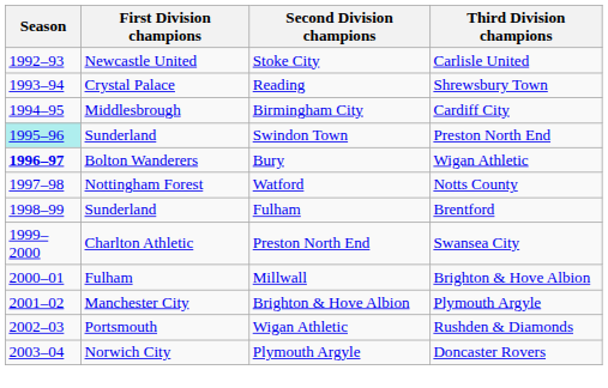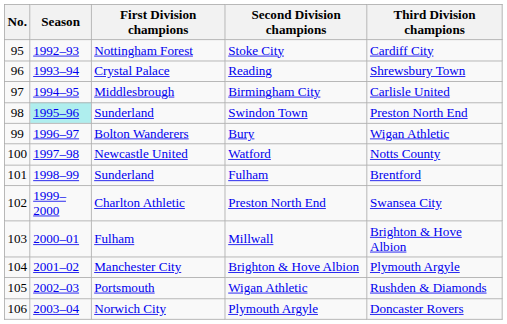 <table class="wikitable">
 <tr>
+<th>No.</th>
 <th>Season</th>
 <th>First Division champions</th>
 <th>Second Division champions</th>
 <th>Third Division champions</th>
 </tr>
 <tr>
+<td align=center>95</td>
 <td><a href='#'>1992–93</a></td>
-<td><a href='#'>Newcastle United</a></td>
+<td><a href='#'>Nottingham Forest</a></td>
 <td><a href='#'>Stoke City</a></td>
-<td><a href='#'>Carlisle United</a></td>
+<td><a href='#'>Cardiff City</a></td>
 </tr>
 <tr>
+<td align=center>96</td>
 <td><a href='#'>1993–94</a></td>
 <td><a href='#'>Crystal Palace</a></td>
 <td><a href='#'>Reading</a></td>
 <td><a href='#'>Shrewsbury Town</a></td>
 </tr>
 <tr>
+<td align=center>97</td>
 <td><a href='#'>1994–95</a></td>
 <td><a href='#'>Middlesbrough</a></td>
 <td><a href='#'>Birmingham City</a></td>
-<td><a href='#'>Cardiff City</a></td>
+<td><a href='#'>Carlisle United</a></td>
 </tr>
 <tr>
+<td align=center>98</td>
 <td style="background: paleturquoise;"><a href='#'>1995–96</a></td>
 <td><a href='#'>Sunderland</a></td>
 <td><a href='#'>Swindon Town</a></td>
 <td><a href='#'>Preston North End</a></td>
 </tr>
 <tr>
-<td><strong><a href='#'>1996–97</a></strong></td>
+<td align=center>99</td>
+<td><a href='#'>1996–97</a></td>
 <td><a href='#'>Bolton Wanderers</a></td>
 <td><a href='#'>Bury</a></td>
 <td><a href='#'>Wigan Athletic</a></td>
 </tr>
 <tr>
+<td align=center>100</td>
 <td><a href='#'>1997–98</a></td>
-<td><a href='#'>Nottingham Forest</a></td>
+<td><a href='#'>Newcastle United</a></td>
 <td><a href='#'>Watford</a></td>
 <td><a href='#'>Notts County</a></td>
 </tr>
 <tr>
+<td align=center>101</td>
 <td><a href='#'>1998–99</a></td>
 <td><a href='#'>Sunderland</a></td>
 <td><a href='#'>Fulham</a></td>
 <td><a href='#'>Brentford</a></td>
 </tr>
 <tr>
+<td align=center>102</td>
 <td><a href='#'>1999–2000</a></td>
 <td><a href='#'>Charlton Athletic</a></td>
 <td><a href='#'>Preston North End</a></td>
 <td><a href='#'>Swansea City</a></td>
 </tr>
 <tr>
+<td align=center>103</td>
 <td><a href='#'>2000–01</a></td>
 <td><a href='#'>Fulham</a></td>
 <td><a href='#'>Millwall</a></td>
 <td><a href='#'>Brighton & Hove Albion</a></td>
 </tr>
 <tr>
+<td align=center>104</td>
 <td><a href='#'>2001–02</a></td>
 <td><a href='#'>Manchester City</a></td>
 <td><a href='#'>Brighton & Hove Albion</a></td>
 <td><a href='#'>Plymouth Argyle</a></td>
 </tr>
 <tr>
+<td align=center>105</td>
 <td><a href='#'>2002–03</a></td>
 <td><a href='#'>Portsmouth</a></td>
 <td><a href='#'>Wigan Athletic</a></td>
 <td><a href='#'>Rushden & Diamonds</a></td>
 </tr>
 <tr>
+<td align=center>106</td>
 <td><a href='#'>2003–04</a></td>
 <td><a href='#'>Norwich City</a></td>
 <td><a href='#'>Plymouth Argyle</a></td>
 <td><a href='#'>Doncaster Rovers</a></td>
 </tr>
 </table>
